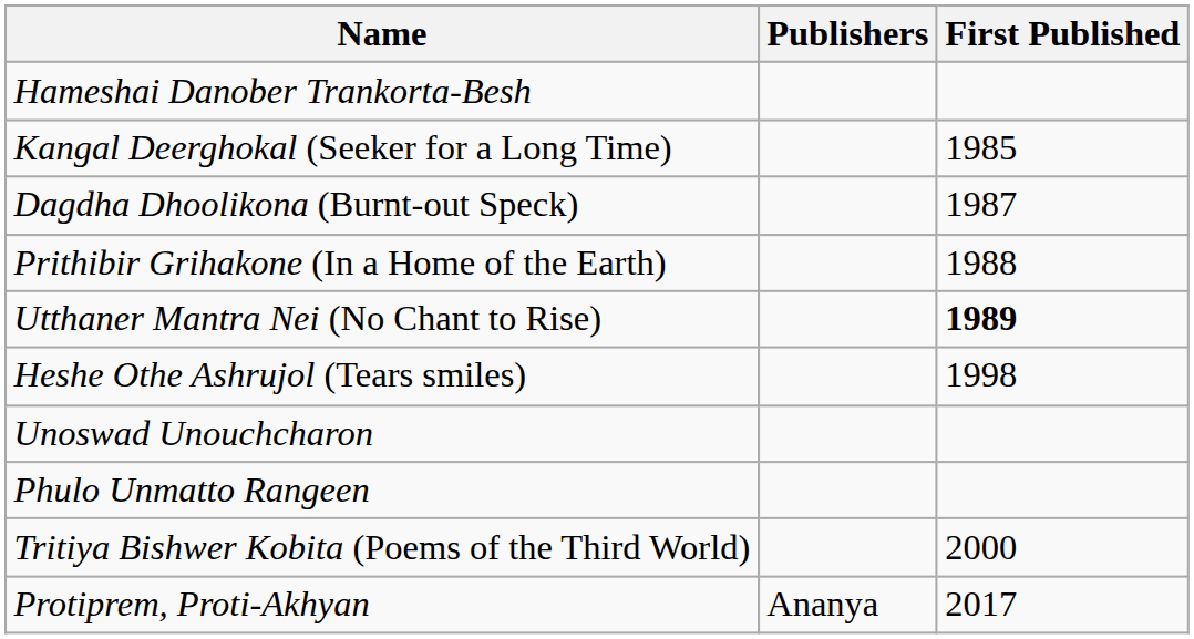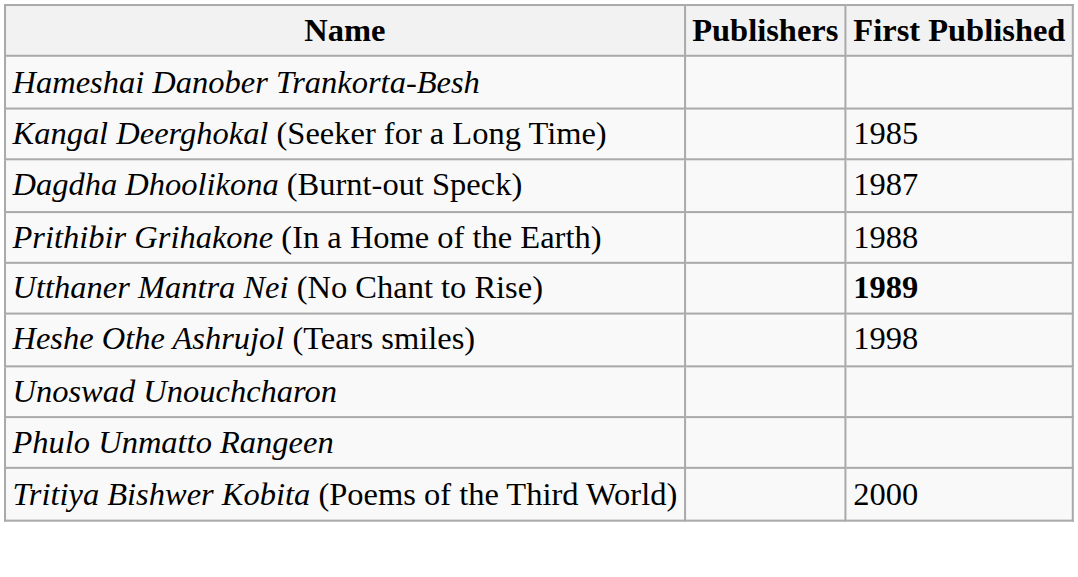 <table class="wikitable">
 <tr>
 <th>Name</th>
 <th>Publishers</th>
 <th>First Published</th>
 </tr>
 <tr>
 <td><em>Hameshai Danober Trankorta-Besh</em></td>
 <td></td>
 <td></td>
 </tr>
 <tr>
 <td><em>Kangal Deerghokal</em> (Seeker for a Long Time)</td>
 <td></td>
 <td>1985</td>
 </tr>
 <tr>
 <td><em>Dagdha Dhoolikona</em> (Burnt-out Speck)</td>
 <td></td>
 <td>1987</td>
 </tr>
 <tr>
 <td><em>Prithibir Grihakone</em> (In a Home of the Earth)</td>
 <td></td>
 <td>1988</td>
 </tr>
 <tr>
 <td><em>Utthaner Mantra Nei</em> (No Chant to Rise)</td>
 <td></td>
 <td><strong>1989</strong></td>
 </tr>
 <tr>
 <td><em>Heshe Othe Ashrujol</em> (Tears smiles)</td>
 <td></td>
 <td>1998</td>
 </tr>
 <tr>
 <td><em>Unoswad Unouchcharon</em></td>
 <td></td>
 <td></td>
 </tr>
 <tr>
 <td><em>Phulo Unmatto Rangeen</em></td>
 <td></td>
 <td></td>
 </tr>
 <tr>
 <td><em>Tritiya Bishwer Kobita</em> (Poems of the Third World)</td>
 <td></td>
 <td>2000</td>
 </tr>
-<tr>
-<td><em>Protiprem, Proti-Akhyan</em></td>
-<td>Ananya</td>
-<td>2017</td>
-</tr>
 </table>
